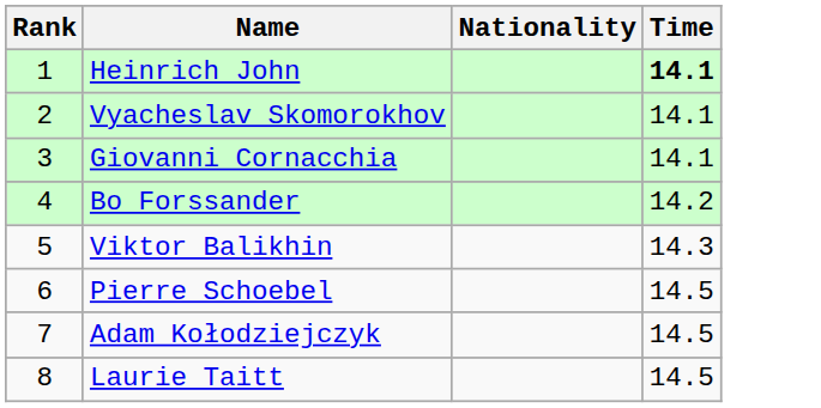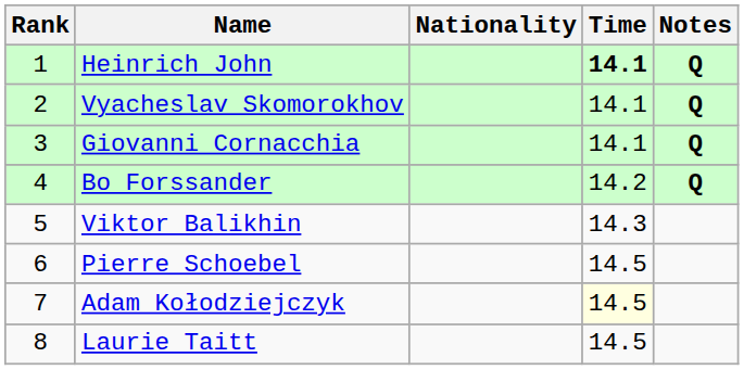 <table class="wikitable sortable" style="text-align:center">
 <tr>
 <th>Rank</th>
 <th>Name</th>
 <th>Nationality</th>
 <th>Time</th>
+<th>Notes</th>
 </tr>
 <tr bgcolor=ccffcc>
 <td>1</td>
 <td align=left><a href='#'>Heinrich John</a></td>
 <td align=left></td>
 <td><strong>14.1</strong></td>
+<td><strong>Q</strong></td>
 </tr>
 <tr bgcolor=ccffcc>
 <td>2</td>
 <td align=left><a href='#'>Vyacheslav Skomorokhov</a></td>
 <td align=left></td>
 <td>14.1</td>
+<td><strong>Q</strong></td>
 </tr>
 <tr bgcolor=ccffcc>
 <td>3</td>
 <td align=left><a href='#'>Giovanni Cornacchia</a></td>
 <td align=left></td>
 <td>14.1</td>
+<td><strong>Q</strong></td>
 </tr>
 <tr bgcolor=ccffcc>
 <td>4</td>
 <td align=left><a href='#'>Bo Forssander</a></td>
 <td align=left></td>
 <td>14.2</td>
+<td><strong>Q</strong></td>
 </tr>
 <tr>
 <td>5</td>
 <td align=left><a href='#'>Viktor Balikhin</a></td>
 <td align=left></td>
 <td>14.3</td>
+<td></td>
 </tr>
 <tr>
 <td>6</td>
 <td align=left><a href='#'>Pierre Schoebel</a></td>
 <td align=left></td>
 <td>14.5</td>
+<td></td>
 </tr>
 <tr>
 <td>7</td>
 <td align=left><a href='#'>Adam Kołodziejczyk</a></td>
 <td align=left></td>
-<td>14.5</td>
+<td style="background: lightyellow;">14.5</td>
+<td></td>
 </tr>
 <tr>
 <td>8</td>
 <td align=left><a href='#'>Laurie Taitt</a></td>
 <td align=left></td>
 <td>14.5</td>
+<td></td>
 </tr>
 </table>
